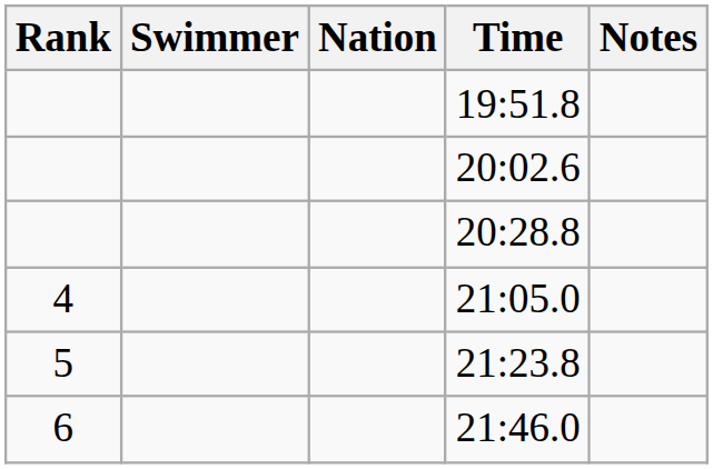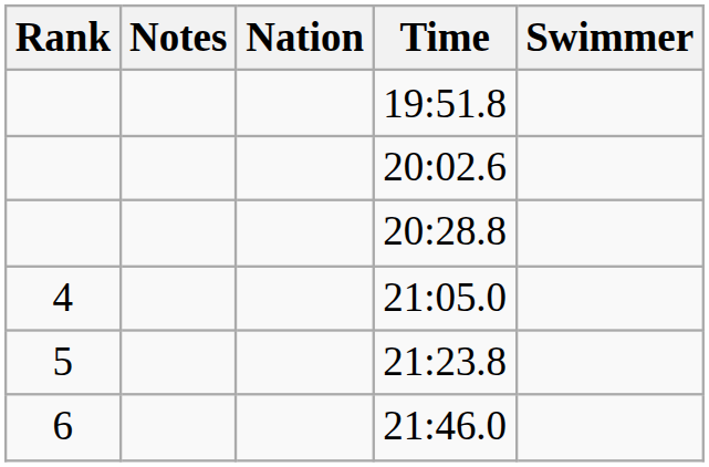 <table class="wikitable sortable" style="text-align:center">
 <tr>
 <th>Rank</th>
-<th>Swimmer</th>
+<th>Notes</th>
 <th>Nation</th>
 <th>Time</th>
-<th>Notes</th>
+<th>Swimmer</th>
 </tr>
 <tr>
 <td></td>
-<td align=left></td>
+<td></td>
 <td align=left></td>
 <td>19:51.8</td>
-<td></td>
+<td align=left></td>
 </tr>
 <tr>
 <td></td>
-<td align=left></td>
+<td></td>
 <td align=left></td>
 <td>20:02.6</td>
-<td></td>
+<td align=left></td>
 </tr>
 <tr>
 <td></td>
-<td align=left></td>
+<td></td>
 <td align=left></td>
 <td>20:28.8</td>
-<td></td>
+<td align=left></td>
 </tr>
 <tr>
 <td>4</td>
-<td align=left></td>
+<td></td>
 <td align=left></td>
 <td>21:05.0</td>
-<td></td>
+<td align=left></td>
 </tr>
 <tr>
 <td>5</td>
-<td align=left></td>
+<td></td>
 <td align=left></td>
 <td>21:23.8</td>
-<td></td>
+<td align=left></td>
 </tr>
 <tr>
 <td>6</td>
-<td align=left></td>
+<td></td>
 <td align=left></td>
 <td>21:46.0</td>
-<td></td>
+<td align=left></td>
 </tr>
 </table>
